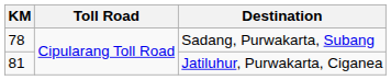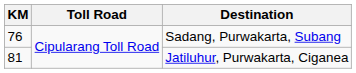 <table class="wikitable">
 <tr>
 <th>KM</th>
 <th>Toll Road</th>
 <th>Destination</th>
 </tr>
 <tr>
-<td>78</td>
+<td>76</td>
 <td rowspan="2"><a href='#'>Cipularang Toll Road</a></td>
 <td>Sadang, Purwakarta, <a href='#'>Subang</a></td>
 </tr>
 <tr>
 <td>81</td>
 <td><a href='#'>Jatiluhur</a>, Purwakarta, Ciganea</td>
 </tr>
 </table>
